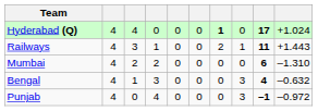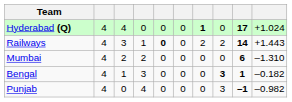 <table class="wikitable" style="text-align:center">
 <tr>
 <th style="width:140px;">Team</th>
 <th style="width:25px;"></th>
 <th style="width:25px;"></th>
 <th style="width:25px;"></th>
 <th style="width:25px;"></th>
 <th style="width:25px;"></th>
 <th style="width:25px;"></th>
 <th style="width:25px;"></th>
 <th style="width:25px;"></th>
 <th style="width:40px;"></th>
 </tr>
 <tr style="background:#cfc;">
 <td style="text-align:left"><a href='#'>Hyderabad</a> <strong>(Q)</strong></td>
 <td>4</td>
 <td>4</td>
 <td>0</td>
 <td>0</td>
 <td>0</td>
 <td><strong>1</strong></td>
 <td>0</td>
 <td><strong>17</strong></td>
 <td>+1.024</td>
 </tr>
 <tr>
 <td style="text-align:left"><a href='#'>Railways</a></td>
 <td>4</td>
 <td>3</td>
 <td>1</td>
-<td>0</td>
+<td><strong>0</strong></td>
 <td>0</td>
 <td>2</td>
-<td>1</td>
-<td><strong>11</strong></td>
+<td>2</td>
+<td><strong>14</strong></td>
 <td>+1.443</td>
 </tr>
 <tr>
 <td style="text-align:left"><a href='#'>Mumbai</a></td>
 <td>4</td>
 <td>2</td>
 <td>2</td>
 <td>0</td>
 <td>0</td>
 <td>0</td>
 <td>0</td>
 <td><strong>6</strong></td>
 <td>–1.310</td>
 </tr>
 <tr>
 <td style="text-align:left"><a href='#'>Bengal</a></td>
 <td>4</td>
 <td>1</td>
 <td>3</td>
 <td>0</td>
 <td>0</td>
 <td>0</td>
-<td>3</td>
-<td><strong>4</strong></td>
-<td>–0.632</td>
+<td><strong>3</strong></td>
+<td><strong>1</strong></td>
+<td>–0.182</td>
 </tr>
 <tr>
 <td style="text-align:left"><a href='#'>Punjab</a></td>
 <td>4</td>
 <td>0</td>
 <td>4</td>
 <td>0</td>
 <td>0</td>
 <td>0</td>
 <td>3</td>
 <td><strong>–1</strong></td>
-<td>–0.972</td>
+<td>–0.982</td>
 </tr>
 </table>
